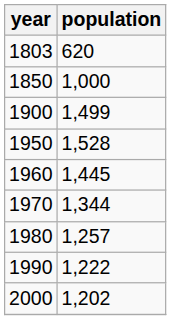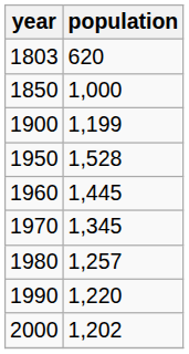 <table class="wikitable">
 <tr>
 <th>year</th>
 <th>population</th>
 </tr>
 <tr>
 <td>1803</td>
 <td>620</td>
 </tr>
 <tr>
 <td>1850</td>
 <td>1,000</td>
 </tr>
 <tr>
 <td>1900</td>
-<td>1,499</td>
+<td>1,199</td>
 </tr>
 <tr>
 <td>1950</td>
 <td>1,528</td>
 </tr>
 <tr>
 <td>1960</td>
 <td>1,445</td>
 </tr>
 <tr>
 <td>1970</td>
-<td>1,344</td>
+<td>1,345</td>
 </tr>
 <tr>
 <td>1980</td>
 <td>1,257</td>
 </tr>
 <tr>
 <td>1990</td>
-<td>1,222</td>
+<td>1,220</td>
 </tr>
 <tr>
 <td>2000</td>
 <td>1,202</td>
 </tr>
 <tr>
 </tr>
 </table>
